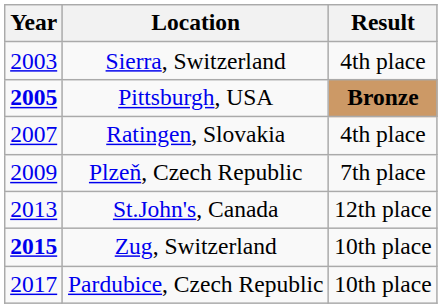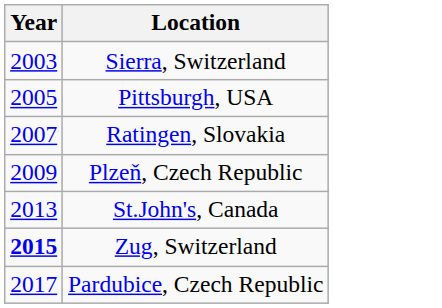 <table class="wikitable" style="text-align:center;">
 <tr>
 <th>Year</th>
 <th>Location</th>
-<th>Result</th>
 </tr>
 <tr>
 <td><a href='#'>2003</a></td>
 <td><a href='#'>Sierra</a>, Switzerland</td>
-<td>4th place</td>
 </tr>
 <tr>
-<td><strong><a href='#'>2005</a></strong></td>
+<td><a href='#'>2005</a></td>
 <td><a href='#'>Pittsburgh</a>, USA</td>
-<td style="background:#c96;"><strong>Bronze</strong></td>
 </tr>
 <tr>
 <td><a href='#'>2007</a></td>
 <td><a href='#'>Ratingen</a>, Slovakia</td>
-<td>4th place</td>
 </tr>
 <tr>
 <td><a href='#'>2009</a></td>
 <td><a href='#'>Plzeň</a>, Czech Republic</td>
-<td>7th place</td>
 </tr>
 <tr>
 <td><a href='#'>2013</a></td>
 <td><a href='#'>St.John's</a>, Canada</td>
-<td>12th place</td>
 </tr>
 <tr>
 <td><strong><a href='#'>2015</a></strong></td>
 <td><a href='#'>Zug</a>, Switzerland</td>
-<td>10th place</td>
 </tr>
 <tr>
 <td><a href='#'>2017</a></td>
 <td><a href='#'>Pardubice</a>, Czech Republic</td>
-<td>10th place</td>
 </tr>
 </table>
